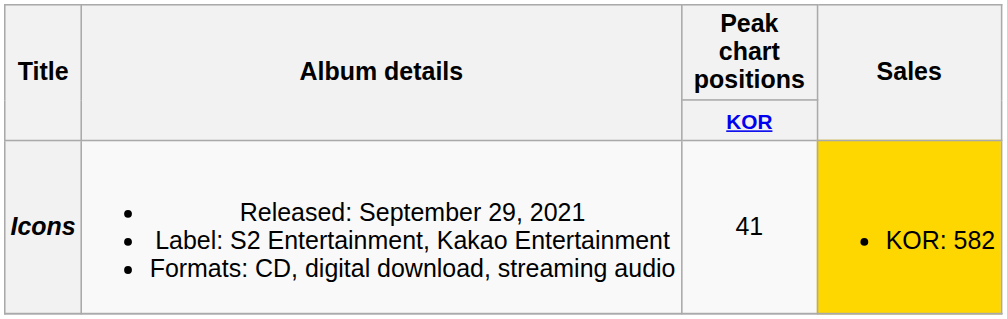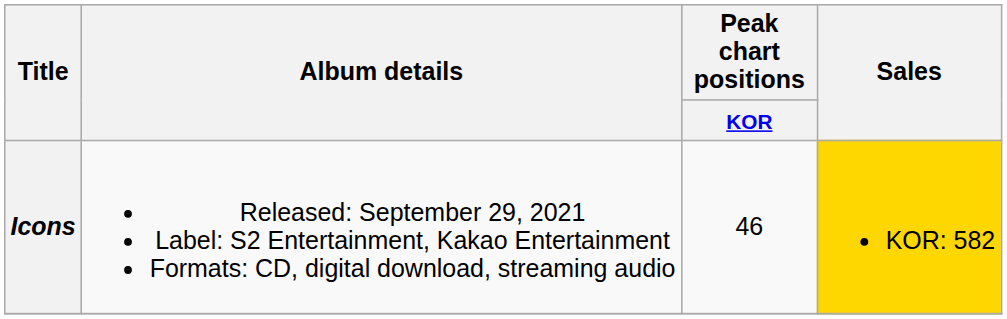 <table class="wikitable plainrowheaders" style="text-align:center;">
 <tr>
 <th scope="col" rowspan="2">Title</th>
 <th scope="col" rowspan="2">Album details</th>
 <th scope="col" colspan="1" style="width:5em;">Peak chart positions</th>
 <th scope="col" rowspan="2">Sales</th>
 </tr>
 <tr>
 <th><small><a href='#'>KOR</a></small><br></th>
 </tr>
 <tr>
 <th scope="row"><em>Icons</em></th>
 <td><br><ul><li>Released: September 29, 2021</li><li>Label: S2 Entertainment, Kakao Entertainment</li><li>Formats: CD, digital download, streaming audio</li></ul></td>
-<td>41</td>
+<td>46</td>
 <td style="background: gold;"><br><ul><li>KOR: 582</li></ul></td>
 </tr>
 <tr>
 </tr>
 </table>
